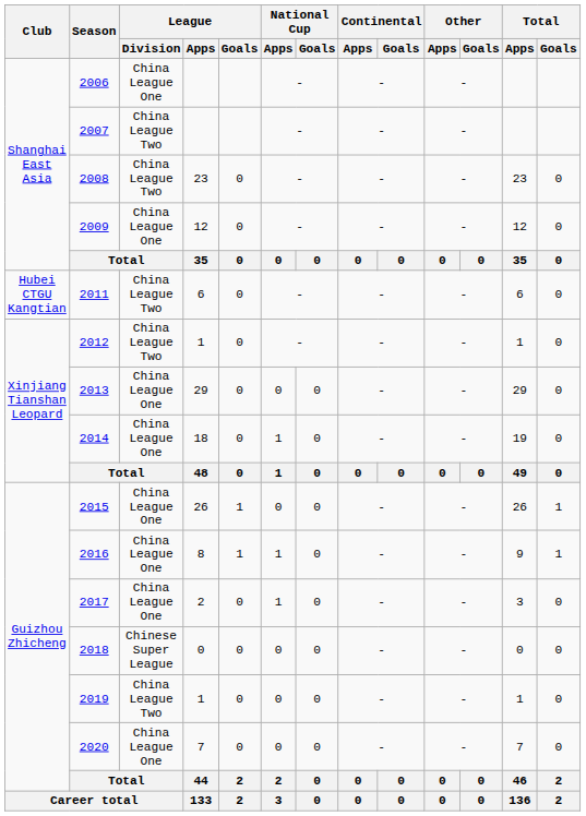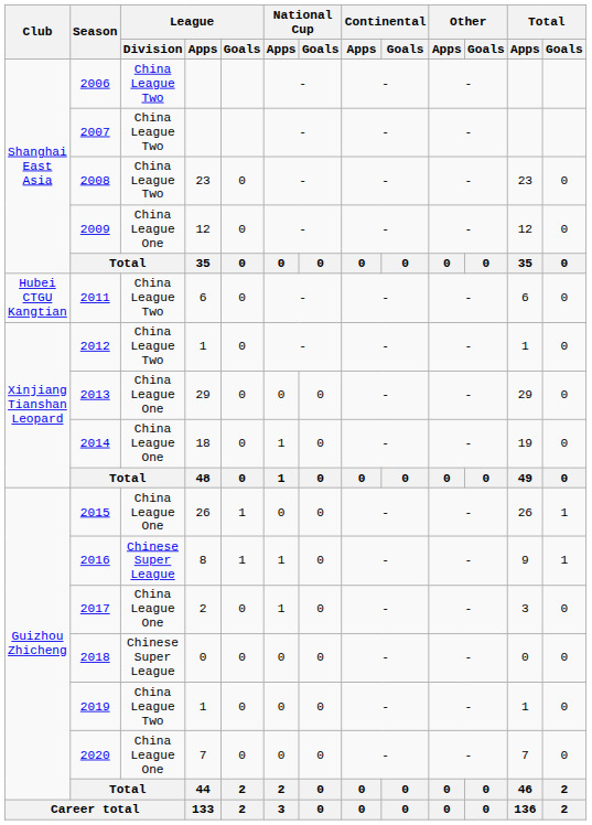 <table class="wikitable" style="text-align: center">
 <tr>
 <th rowspan="2">Club</th>
 <th rowspan="2">Season</th>
 <th colspan="3">League</th>
 <th colspan="2">National Cup</th>
 <th colspan="2">Continental</th>
 <th colspan="2">Other</th>
 <th colspan="2">Total</th>
 </tr>
 <tr>
 <th>Division</th>
 <th>Apps</th>
 <th>Goals</th>
 <th>Apps</th>
 <th>Goals</th>
 <th>Apps</th>
 <th>Goals</th>
 <th>Apps</th>
 <th>Goals</th>
 <th>Apps</th>
 <th>Goals</th>
 </tr>
 <tr>
 <td rowspan=5><a href='#'>Shanghai East Asia</a></td>
 <td><a href='#'>2006</a></td>
-<td>China League One</td>
+<td><a href='#'>China League Two</a></td>
 <td></td>
 <td></td>
 <td colspan="2">-</td>
 <td colspan="2">-</td>
 <td colspan="2">-</td>
 <td></td>
 <td></td>
 </tr>
 <tr>
 <td><a href='#'>2007</a></td>
 <td>China League Two</td>
 <td></td>
 <td></td>
 <td colspan="2">-</td>
 <td colspan="2">-</td>
 <td colspan="2">-</td>
 <td></td>
 <td></td>
 </tr>
 <tr>
 <td><a href='#'>2008</a></td>
 <td>China League Two</td>
 <td>23</td>
 <td>0</td>
 <td colspan="2">-</td>
 <td colspan="2">-</td>
 <td colspan="2">-</td>
 <td>23</td>
 <td>0</td>
 </tr>
 <tr>
 <td><a href='#'>2009</a></td>
 <td>China League One</td>
 <td>12</td>
 <td>0</td>
 <td colspan="2">-</td>
 <td colspan="2">-</td>
 <td colspan="2">-</td>
 <td>12</td>
 <td>0</td>
 </tr>
 <tr>
 <th colspan="2"><strong>Total</strong></th>
 <th>35</th>
 <th>0</th>
 <th>0</th>
 <th>0</th>
 <th>0</th>
 <th>0</th>
 <th>0</th>
 <th>0</th>
 <th>35</th>
 <th>0</th>
 </tr>
 <tr>
 <td><a href='#'>Hubei CTGU Kangtian</a></td>
 <td><a href='#'>2011</a></td>
 <td>China League Two</td>
 <td>6</td>
 <td>0</td>
 <td colspan="2">-</td>
 <td colspan="2">-</td>
 <td colspan="2">-</td>
 <td>6</td>
 <td>0</td>
 </tr>
 <tr>
 <td rowspan=4><a href='#'>Xinjiang Tianshan Leopard</a></td>
 <td><a href='#'>2012</a></td>
 <td>China League Two</td>
 <td>1</td>
 <td>0</td>
 <td colspan="2">-</td>
 <td colspan="2">-</td>
 <td colspan="2">-</td>
 <td>1</td>
 <td>0</td>
 </tr>
 <tr>
 <td><a href='#'>2013</a></td>
 <td>China League One</td>
 <td>29</td>
 <td>0</td>
 <td>0</td>
 <td>0</td>
 <td colspan="2">-</td>
 <td colspan="2">-</td>
 <td>29</td>
 <td>0</td>
 </tr>
 <tr>
 <td><a href='#'>2014</a></td>
 <td>China League One</td>
 <td>18</td>
 <td>0</td>
 <td>1</td>
 <td>0</td>
 <td colspan="2">-</td>
 <td colspan="2">-</td>
 <td>19</td>
 <td>0</td>
 </tr>
 <tr>
 <th colspan="2"><strong>Total</strong></th>
 <th>48</th>
 <th>0</th>
 <th>1</th>
 <th>0</th>
 <th>0</th>
 <th>0</th>
 <th>0</th>
 <th>0</th>
 <th>49</th>
 <th>0</th>
 </tr>
 <tr>
 <td rowspan=7><a href='#'>Guizhou Zhicheng</a></td>
 <td><a href='#'>2015</a></td>
 <td>China League One</td>
 <td>26</td>
 <td>1</td>
 <td>0</td>
 <td>0</td>
 <td colspan="2">-</td>
 <td colspan="2">-</td>
 <td>26</td>
 <td>1</td>
 </tr>
 <tr>
 <td><a href='#'>2016</a></td>
-<td>China League One</td>
+<td><a href='#'>Chinese Super League</a></td>
 <td>8</td>
 <td>1</td>
 <td>1</td>
 <td>0</td>
 <td colspan="2">-</td>
 <td colspan="2">-</td>
 <td>9</td>
 <td>1</td>
 </tr>
 <tr>
 <td><a href='#'>2017</a></td>
 <td>China League One</td>
 <td>2</td>
 <td>0</td>
 <td>1</td>
 <td>0</td>
 <td colspan="2">-</td>
 <td colspan="2">-</td>
 <td>3</td>
 <td>0</td>
 </tr>
 <tr>
 <td><a href='#'>2018</a></td>
 <td>Chinese Super League</td>
 <td>0</td>
 <td>0</td>
 <td>0</td>
 <td>0</td>
 <td colspan="2">-</td>
 <td colspan="2">-</td>
 <td>0</td>
 <td>0</td>
 </tr>
 <tr>
 <td><a href='#'>2019</a></td>
 <td>China League Two</td>
 <td>1</td>
 <td>0</td>
 <td>0</td>
 <td>0</td>
 <td colspan="2">-</td>
 <td colspan="2">-</td>
 <td>1</td>
 <td>0</td>
 </tr>
 <tr>
 <td><a href='#'>2020</a></td>
 <td>China League One</td>
 <td>7</td>
 <td>0</td>
 <td>0</td>
 <td>0</td>
 <td colspan="2">-</td>
 <td colspan="2">-</td>
 <td>7</td>
 <td>0</td>
 </tr>
 <tr>
 <th colspan="2"><strong>Total</strong></th>
 <th>44</th>
 <th>2</th>
 <th>2</th>
 <th>0</th>
 <th>0</th>
 <th>0</th>
 <th>0</th>
 <th>0</th>
 <th>46</th>
 <th>2</th>
 </tr>
 <tr>
 <th colspan=3>Career total</th>
 <th>133</th>
 <th>2</th>
 <th>3</th>
 <th>0</th>
 <th>0</th>
 <th>0</th>
 <th>0</th>
 <th>0</th>
 <th>136</th>
 <th>2</th>
 </tr>
 </table>
